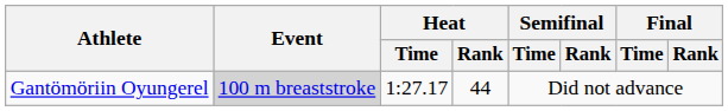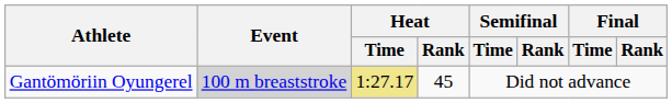 <table class=wikitable style="font-size:90%">
 <tr>
 <th rowspan="2">Athlete</th>
 <th rowspan="2">Event</th>
 <th colspan="2">Heat</th>
 <th colspan="2">Semifinal</th>
 <th colspan="2">Final</th>
 </tr>
 <tr style="font-size:95%">
 <th>Time</th>
 <th>Rank</th>
 <th>Time</th>
 <th>Rank</th>
 <th>Time</th>
 <th>Rank</th>
 </tr>
 <tr align=center>
 <td align=left><a href='#'>Gantömöriin Oyungerel</a></td>
 <td align=left style="background: lightgrey;"><a href='#'>100 m breaststroke</a></td>
-<td>1:27.17</td>
-<td>44</td>
+<td style="background: khaki;">1:27.17</td>
+<td>45</td>
 <td colspan=4>Did not advance</td>
 </tr>
 </table>
